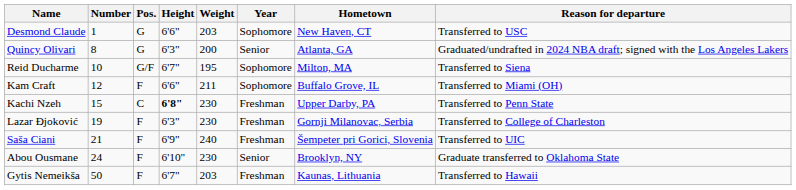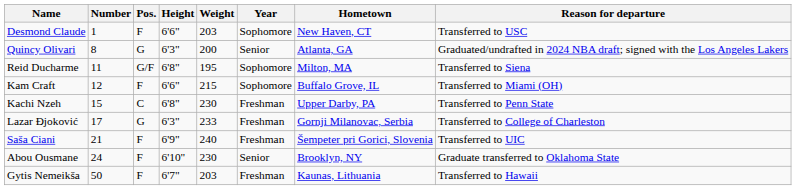 <table class="wikitable sortable" border="1">
 <tr>
 <th>Name</th>
 <th>Number</th>
 <th>Pos.</th>
 <th>Height</th>
 <th>Weight</th>
 <th>Year</th>
 <th>Hometown</th>
 <th class="unsortable">Reason for departure</th>
 </tr>
 <tr>
 <td><a href='#'>Desmond Claude</a></td>
 <td>1</td>
-<td>G</td>
+<td>F</td>
 <td>6'6"</td>
 <td>203</td>
 <td>Sophomore</td>
 <td><a href='#'>New Haven, CT</a></td>
 <td>Transferred to <a href='#'>USC</a></td>
 </tr>
 <tr>
 <td><a href='#'>Quincy Olivari</a></td>
 <td>8</td>
 <td>G</td>
 <td>6'3"</td>
 <td>200</td>
 <td>Senior</td>
 <td><a href='#'>Atlanta, GA</a></td>
 <td>Graduated/undrafted in <a href='#'>2024 NBA draft</a>; signed with the <a href='#'>Los Angeles Lakers</a></td>
 </tr>
 <tr>
 <td>Reid Ducharme</td>
-<td>10</td>
+<td>11</td>
 <td>G/F</td>
-<td>6'7"</td>
+<td>6'8"</td>
 <td>195</td>
 <td>Sophomore</td>
 <td><a href='#'>Milton, MA</a></td>
 <td>Transferred to <a href='#'>Siena</a></td>
 </tr>
 <tr>
 <td>Kam Craft</td>
 <td>12</td>
 <td>F</td>
 <td>6'6"</td>
-<td>211</td>
+<td>215</td>
 <td>Sophomore</td>
 <td><a href='#'>Buffalo Grove, IL</a></td>
 <td>Transferred to <a href='#'>Miami (OH)</a></td>
 </tr>
 <tr>
 <td>Kachi Nzeh</td>
 <td>15</td>
 <td>C</td>
-<td><strong>6'8"</strong></td>
+<td>6'8"</td>
 <td>230</td>
 <td>Freshman</td>
 <td><a href='#'>Upper Darby, PA</a></td>
 <td>Transferred to <a href='#'>Penn State</a></td>
 </tr>
 <tr>
 <td>Lazar Đjoković</td>
-<td>19</td>
-<td>F</td>
+<td>17</td>
+<td>G</td>
 <td>6'3"</td>
-<td>230</td>
+<td>233</td>
 <td>Freshman</td>
 <td><a href='#'>Gornji Milanovac, Serbia</a></td>
 <td>Transferred to <a href='#'>College of Charleston</a></td>
 </tr>
 <tr>
 <td><a href='#'>Saša Ciani</a></td>
 <td>21</td>
 <td>F</td>
 <td>6'9"</td>
 <td>240</td>
 <td>Freshman</td>
 <td><a href='#'>Šempeter pri Gorici, Slovenia</a></td>
 <td>Transferred to <a href='#'>UIC</a></td>
 </tr>
 <tr>
 <td>Abou Ousmane</td>
 <td>24</td>
 <td>F</td>
 <td>6'10"</td>
 <td>230</td>
 <td>Senior</td>
 <td><a href='#'>Brooklyn, NY</a></td>
 <td>Graduate transferred to <a href='#'>Oklahoma State</a></td>
 </tr>
 <tr>
 <td>Gytis Nemeikša</td>
 <td>50</td>
 <td>F</td>
 <td>6'7"</td>
 <td>203</td>
 <td>Freshman</td>
 <td><a href='#'>Kaunas, Lithuania</a></td>
 <td>Transferred to <a href='#'>Hawaii</a></td>
 </tr>
 </table>
